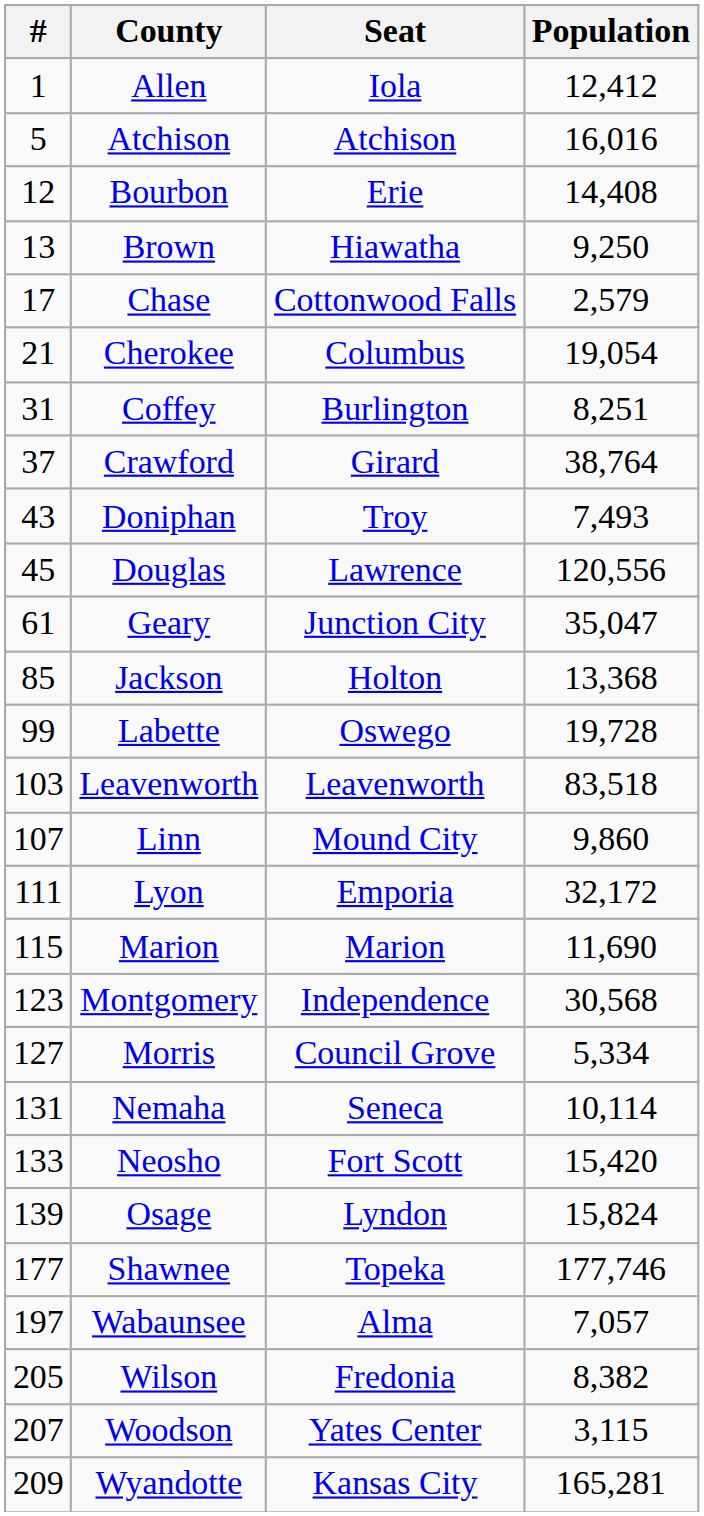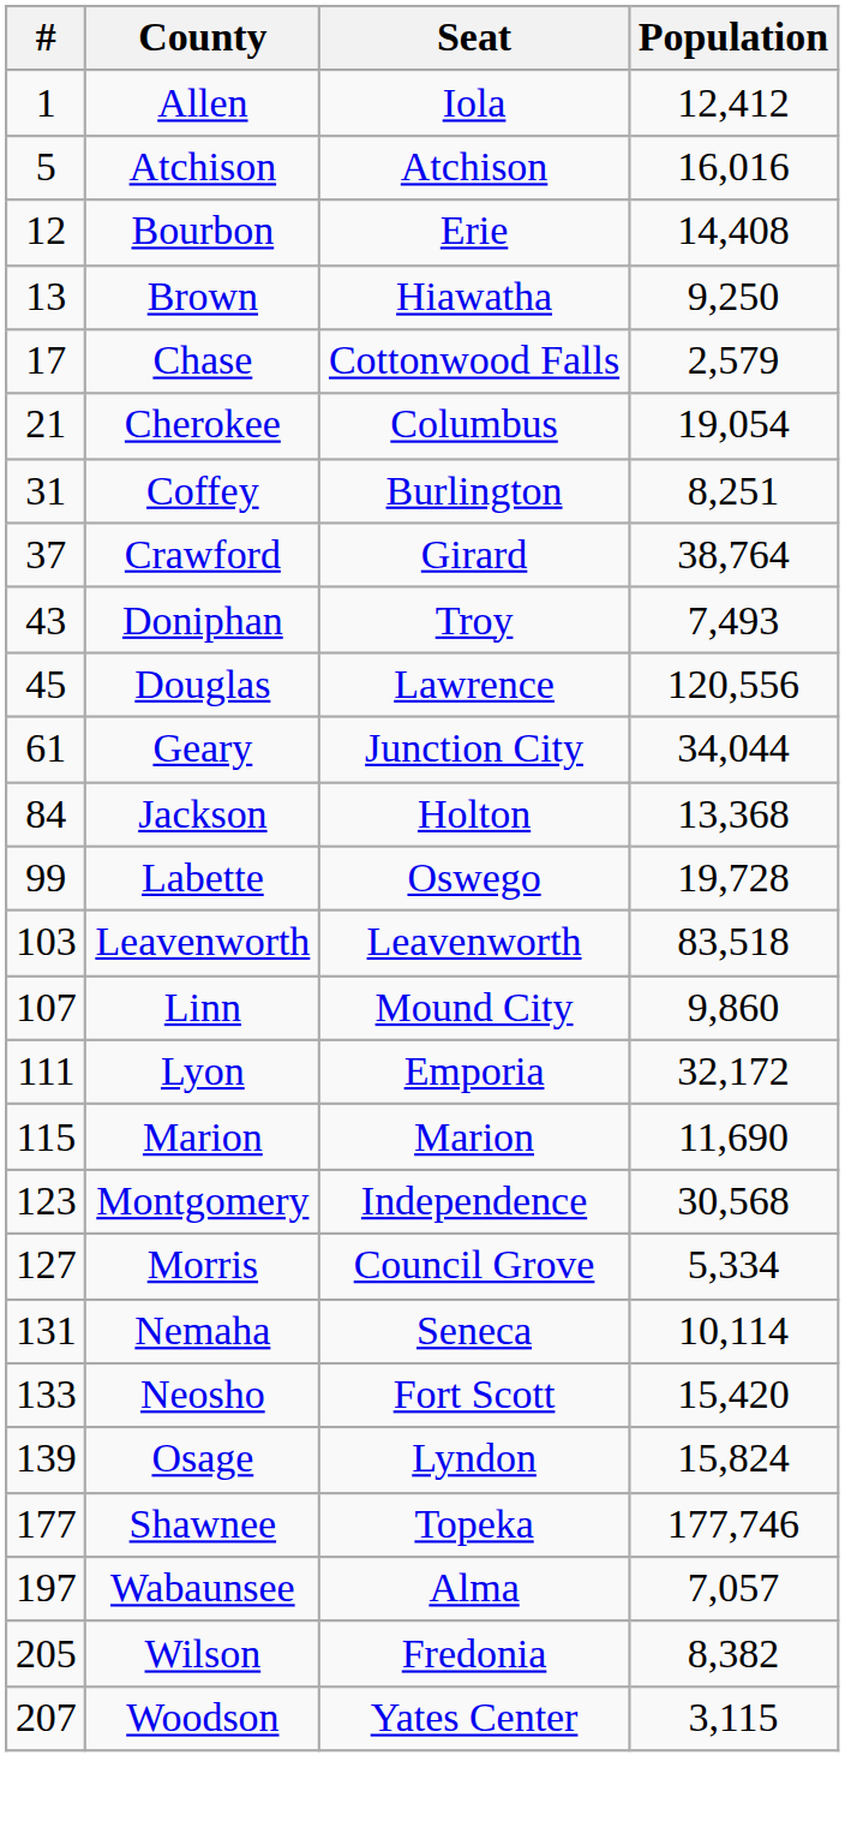 <table class="wikitable sortable" style="text-align:center;">
 <tr>
 <th>#</th>
 <th>County</th>
 <th>Seat</th>
 <th>Population</th>
 </tr>
 <tr>
 <td>1</td>
 <td><a href='#'>Allen</a></td>
 <td><a href='#'>Iola</a></td>
 <td>12,412</td>
 </tr>
 <tr>
 <td>5</td>
 <td><a href='#'>Atchison</a></td>
 <td><a href='#'>Atchison</a></td>
 <td>16,016</td>
 </tr>
 <tr>
 <td>12</td>
 <td><a href='#'>Bourbon</a></td>
 <td><a href='#'>Erie</a></td>
 <td>14,408</td>
 </tr>
 <tr>
 <td>13</td>
 <td><a href='#'>Brown</a></td>
 <td><a href='#'>Hiawatha</a></td>
 <td>9,250</td>
 </tr>
 <tr>
 <td>17</td>
 <td><a href='#'>Chase</a></td>
 <td><a href='#'>Cottonwood Falls</a></td>
 <td>2,579</td>
 </tr>
 <tr>
 <td>21</td>
 <td><a href='#'>Cherokee</a></td>
 <td><a href='#'>Columbus</a></td>
 <td>19,054</td>
 </tr>
 <tr>
 <td>31</td>
 <td><a href='#'>Coffey</a></td>
 <td><a href='#'>Burlington</a></td>
 <td>8,251</td>
 </tr>
 <tr>
 <td>37</td>
 <td><a href='#'>Crawford</a></td>
 <td><a href='#'>Girard</a></td>
 <td>38,764</td>
 </tr>
 <tr>
 <td>43</td>
 <td><a href='#'>Doniphan</a></td>
 <td><a href='#'>Troy</a></td>
 <td>7,493</td>
 </tr>
 <tr>
 <td>45</td>
 <td><a href='#'>Douglas</a></td>
 <td><a href='#'>Lawrence</a></td>
 <td>120,556</td>
 </tr>
 <tr>
 <td>61</td>
 <td><a href='#'>Geary</a></td>
 <td><a href='#'>Junction City</a></td>
-<td>35,047</td>
+<td>34,044</td>
 </tr>
 <tr>
-<td>85</td>
+<td>84</td>
 <td><a href='#'>Jackson</a></td>
 <td><a href='#'>Holton</a></td>
 <td>13,368</td>
 </tr>
 <tr>
 <td>99</td>
 <td><a href='#'>Labette</a></td>
 <td><a href='#'>Oswego</a></td>
 <td>19,728</td>
 </tr>
 <tr>
 <td>103</td>
 <td><a href='#'>Leavenworth</a></td>
 <td><a href='#'>Leavenworth</a></td>
 <td>83,518</td>
 </tr>
 <tr>
 <td>107</td>
 <td><a href='#'>Linn</a></td>
 <td><a href='#'>Mound City</a></td>
 <td>9,860</td>
 </tr>
 <tr>
 <td>111</td>
 <td><a href='#'>Lyon</a></td>
 <td><a href='#'>Emporia</a></td>
 <td>32,172</td>
 </tr>
 <tr>
 <td>115</td>
 <td><a href='#'>Marion</a></td>
 <td><a href='#'>Marion</a></td>
 <td>11,690</td>
 </tr>
 <tr>
 <td>123</td>
 <td><a href='#'>Montgomery</a></td>
 <td><a href='#'>Independence</a></td>
 <td>30,568</td>
 </tr>
 <tr>
 <td>127</td>
 <td><a href='#'>Morris</a></td>
 <td><a href='#'>Council Grove</a></td>
 <td>5,334</td>
 </tr>
 <tr>
 <td>131</td>
 <td><a href='#'>Nemaha</a></td>
 <td><a href='#'>Seneca</a></td>
 <td>10,114</td>
 </tr>
 <tr>
 <td>133</td>
 <td><a href='#'>Neosho</a></td>
 <td><a href='#'>Fort Scott</a></td>
 <td>15,420</td>
 </tr>
 <tr>
 <td>139</td>
 <td><a href='#'>Osage</a></td>
 <td><a href='#'>Lyndon</a></td>
 <td>15,824</td>
 </tr>
 <tr>
 <td>177</td>
 <td><a href='#'>Shawnee</a></td>
 <td><a href='#'>Topeka</a></td>
 <td>177,746</td>
 </tr>
 <tr>
 <td>197</td>
 <td><a href='#'>Wabaunsee</a></td>
 <td><a href='#'>Alma</a></td>
 <td>7,057</td>
 </tr>
 <tr>
 <td>205</td>
 <td><a href='#'>Wilson</a></td>
 <td><a href='#'>Fredonia</a></td>
 <td>8,382</td>
 </tr>
 <tr>
 <td>207</td>
 <td><a href='#'>Woodson</a></td>
 <td><a href='#'>Yates Center</a></td>
 <td>3,115</td>
 </tr>
-<tr>
-<td>209</td>
-<td><a href='#'>Wyandotte</a></td>
-<td><a href='#'>Kansas City</a></td>
-<td>165,281</td>
-</tr>
 </table>
